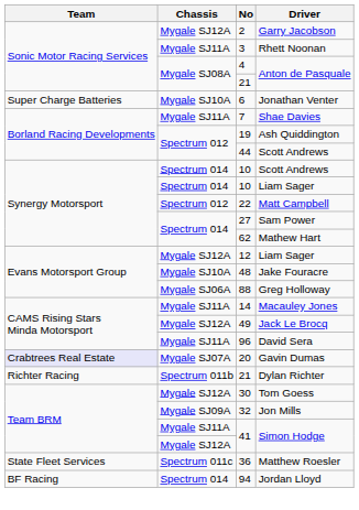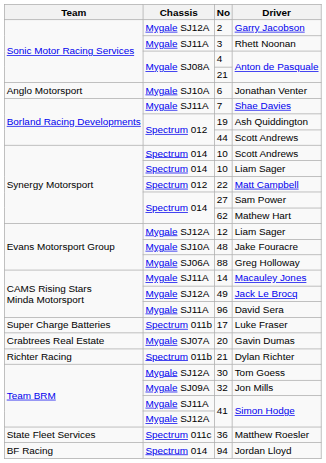 <table class="wikitable" style="font-size: 85%;">
 <tr>
 <th>Team</th>
 <th>Chassis</th>
 <th>No</th>
 <th>Driver</th>
 </tr>
 <tr>
 <td rowspan=4><a href='#'>Sonic Motor Racing Services</a></td>
 <td><a href='#'>Mygale</a> SJ12A</td>
 <td>2</td>
 <td><a href='#'>Garry Jacobson</a></td>
 </tr>
 <tr>
 <td><a href='#'>Mygale</a> SJ11A</td>
 <td>3</td>
 <td>Rhett Noonan</td>
 </tr>
 <tr>
 <td rowspan=2><a href='#'>Mygale</a> SJ08A</td>
 <td>4</td>
 <td rowspan=2><a href='#'>Anton de Pasquale</a></td>
 </tr>
 <tr>
 <td>21</td>
 </tr>
 <tr>
-<td>Super Charge Batteries</td>
+<td>Anglo Motorsport</td>
 <td><a href='#'>Mygale</a> SJ10A</td>
 <td>6</td>
 <td>Jonathan Venter</td>
 </tr>
 <tr>
 <td rowspan=3><a href='#'>Borland Racing Developments</a></td>
 <td><a href='#'>Mygale</a> SJ11A</td>
 <td>7</td>
 <td><a href='#'>Shae Davies</a></td>
 </tr>
 <tr>
 <td rowspan=2><a href='#'>Spectrum</a> 012</td>
 <td>19</td>
 <td>Ash Quiddington</td>
 </tr>
 <tr>
 <td>44</td>
 <td>Scott Andrews</td>
 </tr>
 <tr>
 <td rowspan=5>Synergy Motorsport</td>
 <td><a href='#'>Spectrum</a> 014</td>
 <td>10</td>
 <td>Scott Andrews</td>
 </tr>
 <tr>
 <td><a href='#'>Spectrum</a> 014</td>
 <td>10</td>
 <td>Liam Sager</td>
 </tr>
 <tr>
 <td><a href='#'>Spectrum</a> 012</td>
 <td>22</td>
 <td><a href='#'>Matt Campbell</a></td>
 </tr>
 <tr>
 <td rowspan=2><a href='#'>Spectrum</a> 014</td>
 <td>27</td>
 <td>Sam Power</td>
 </tr>
 <tr>
 <td>62</td>
 <td>Mathew Hart</td>
 </tr>
 <tr>
 <td rowspan=3>Evans Motorsport Group</td>
 <td><a href='#'>Mygale</a> SJ12A</td>
 <td>12</td>
 <td>Liam Sager</td>
 </tr>
 <tr>
 <td><a href='#'>Mygale</a> SJ10A</td>
 <td>48</td>
 <td>Jake Fouracre</td>
 </tr>
 <tr>
 <td><a href='#'>Mygale</a> SJ06A</td>
 <td>88</td>
 <td>Greg Holloway</td>
 </tr>
 <tr>
 <td rowspan=3>CAMS Rising Stars<br>Minda Motorsport</td>
 <td><a href='#'>Mygale</a> SJ11A</td>
 <td>14</td>
 <td><a href='#'>Macauley Jones</a></td>
 </tr>
 <tr>
 <td><a href='#'>Mygale</a> SJ12A</td>
 <td>49</td>
 <td><a href='#'>Jack Le Brocq</a></td>
 </tr>
 <tr>
 <td><a href='#'>Mygale</a> SJ11A</td>
 <td>96</td>
 <td>David Sera</td>
 </tr>
 <tr>
-<td style="background: lavender;">Crabtrees Real Estate</td>
+<td>Super Charge Batteries</td>
+<td><a href='#'>Spectrum</a> 011b</td>
+<td>17</td>
+<td>Luke Fraser</td>
+</tr>
+<tr>
+<td>Crabtrees Real Estate</td>
 <td><a href='#'>Mygale</a> SJ07A</td>
 <td>20</td>
 <td>Gavin Dumas</td>
 </tr>
 <tr>
 <td>Richter Racing</td>
 <td><a href='#'>Spectrum</a> 011b</td>
 <td>21</td>
 <td>Dylan Richter</td>
 </tr>
 <tr>
 <td rowspan=4><a href='#'>Team BRM</a></td>
 <td><a href='#'>Mygale</a> SJ12A</td>
 <td>30</td>
 <td>Tom Goess</td>
 </tr>
 <tr>
 <td><a href='#'>Mygale</a> SJ09A</td>
 <td>32</td>
 <td>Jon Mills</td>
 </tr>
 <tr>
 <td><a href='#'>Mygale</a> SJ11A</td>
 <td rowspan=2>41</td>
 <td rowspan=2><a href='#'>Simon Hodge</a></td>
 </tr>
 <tr>
 <td><a href='#'>Mygale</a> SJ12A</td>
 </tr>
 <tr>
 <td>State Fleet Services</td>
 <td><a href='#'>Spectrum</a> 011c</td>
 <td>36</td>
 <td>Matthew Roesler</td>
 </tr>
 <tr>
 <td>BF Racing</td>
 <td><a href='#'>Spectrum</a> 014</td>
 <td>94</td>
 <td>Jordan Lloyd</td>
 </tr>
 </table>
